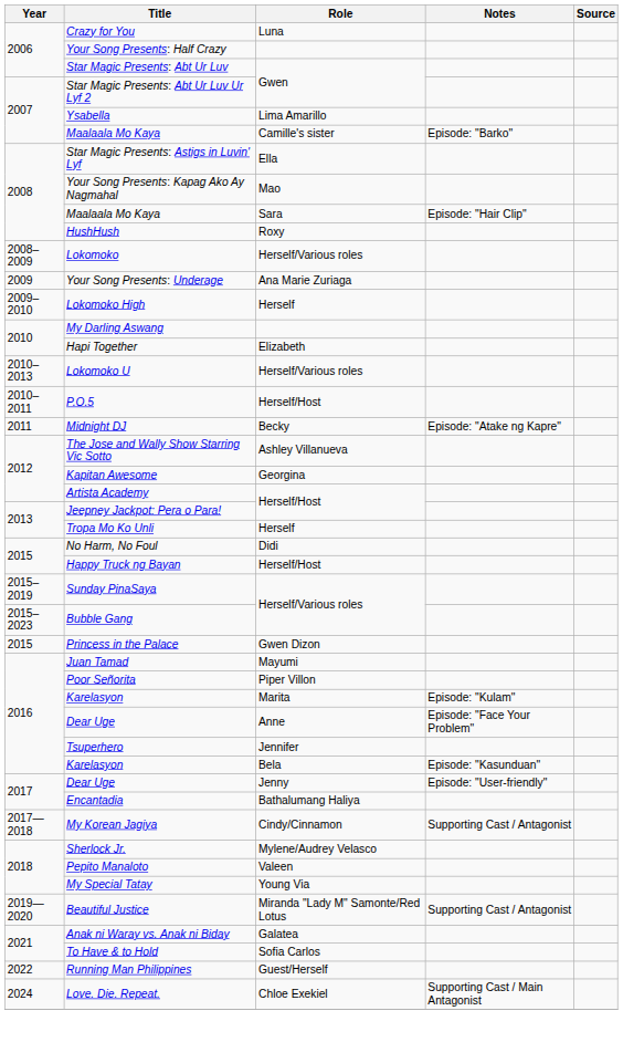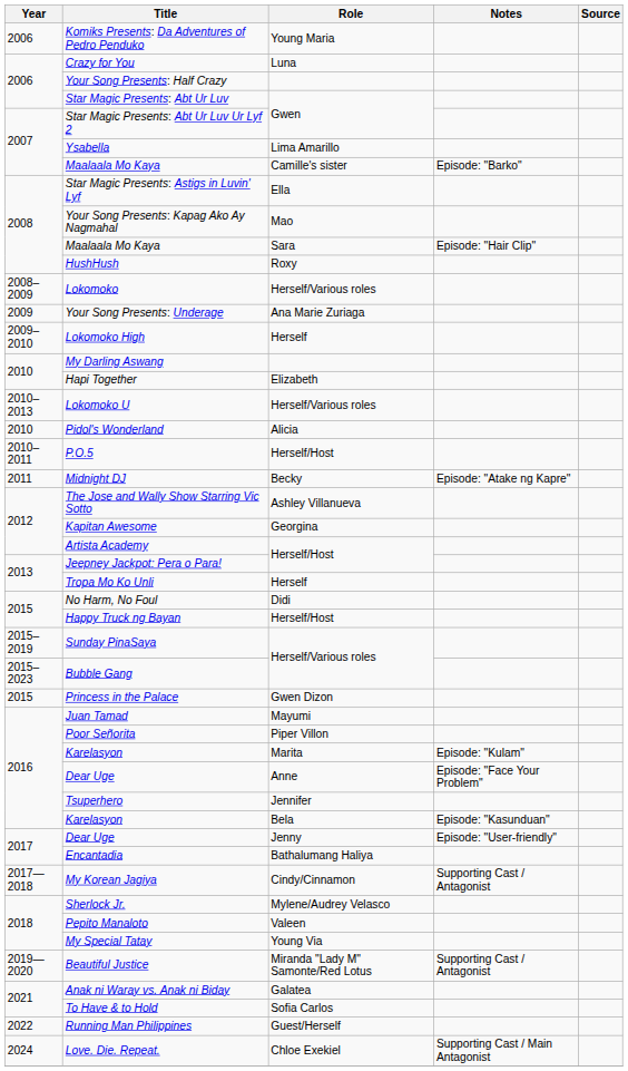 <table class="wikitable sortable" >
 <tr>
 <th>Year</th>
 <th>Title</th>
 <th>Role</th>
 <th class="unsortable">Notes </th>
 <th class="unsortable">Source </th>
+</tr>
+<tr>
+<td>2006</td>
+<td><em><a href='#'>Komiks Presents</a></em>:  <em><a href='#'>Da Adventures of Pedro Penduko</a></em></td>
+<td>Young Maria</td>
+<td></td>
+<td></td>
 </tr>
 <tr>
 <td rowspan="3">2006</td>
 <td><em><a href='#'>Crazy for You</a></em></td>
 <td>Luna</td>
 <td></td>
 <td></td>
 </tr>
 <tr>
 <td><em><a href='#'>Your Song Presents</a></em>: <em>Half Crazy</em></td>
 <td></td>
 <td></td>
 <td></td>
 </tr>
 <tr>
 <td><em><a href='#'>Star Magic Presents</a></em>: <em><a href='#'>Abt Ur Luv</a></em></td>
 <td rowspan="2">Gwen</td>
 <td></td>
 <td></td>
 </tr>
 <tr>
 <td rowspan="3">2007</td>
 <td><em>Star Magic Presents</em>: <em><a href='#'>Abt Ur Luv Ur Lyf 2</a></em></td>
 <td></td>
 <td></td>
 </tr>
 <tr>
 <td><em><a href='#'>Ysabella</a></em></td>
 <td>Lima Amarillo</td>
 <td></td>
 <td></td>
 </tr>
 <tr>
 <td><em><a href='#'>Maalaala Mo Kaya</a></em></td>
 <td>Camille's sister</td>
 <td>Episode: "Barko"</td>
 <td></td>
 </tr>
 <tr>
 <td rowspan="4">2008</td>
 <td><em>Star Magic Presents</em>: <em><a href='#'>Astigs in Luvin' Lyf</a></em></td>
 <td>Ella</td>
 <td></td>
 <td></td>
 </tr>
 <tr>
 <td><em>Your Song Presents</em>: <em>Kapag Ako Ay Nagmahal</em></td>
 <td>Mao</td>
 <td></td>
 <td></td>
 </tr>
 <tr>
 <td><em>Maalaala Mo Kaya</em></td>
 <td>Sara</td>
 <td>Episode: "Hair Clip"</td>
 <td></td>
 </tr>
 <tr>
 <td><em><a href='#'>HushHush</a></em></td>
 <td>Roxy</td>
 <td></td>
 <td></td>
 </tr>
 <tr>
 <td>2008–2009</td>
 <td><em><a href='#'>Lokomoko</a></em></td>
 <td>Herself/Various roles</td>
 <td></td>
 <td></td>
 </tr>
 <tr>
 <td>2009</td>
 <td><em>Your Song Presents</em>: <em><a href='#'>Underage</a></em></td>
 <td>Ana Marie Zuriaga</td>
 <td></td>
 <td></td>
 </tr>
 <tr>
 <td>2009–2010</td>
 <td><em><a href='#'>Lokomoko High</a></em></td>
 <td>Herself</td>
 <td></td>
 <td></td>
 </tr>
 <tr>
 <td rowspan="2">2010</td>
 <td><em><a href='#'>My Darling Aswang</a></em></td>
 <td></td>
 <td></td>
 <td></td>
 </tr>
 <tr>
 <td><em>Hapi Together</em></td>
 <td>Elizabeth</td>
 <td></td>
 <td></td>
 </tr>
 <tr>
 <td>2010–2013</td>
 <td><em> <a href='#'>Lokomoko U</a></em></td>
 <td>Herself/Various roles</td>
+<td></td>
+<td></td>
+</tr>
+<tr>
+<td>2010</td>
+<td><em><a href='#'>Pidol's Wonderland</a></em></td>
+<td>Alicia</td>
 <td></td>
 <td></td>
 </tr>
 <tr>
 <td>2010–2011</td>
 <td><em><a href='#'>P.O.5</a></em></td>
 <td>Herself/Host</td>
 <td></td>
 <td></td>
 </tr>
 <tr>
 <td>2011</td>
 <td><em><a href='#'>Midnight DJ</a></em></td>
 <td>Becky</td>
 <td>Episode: "Atake ng Kapre"</td>
 <td></td>
 </tr>
 <tr>
 <td rowspan="3">2012</td>
 <td><em><a href='#'>The Jose and Wally Show Starring Vic Sotto</a></em></td>
 <td>Ashley Villanueva</td>
 <td></td>
 <td></td>
 </tr>
 <tr>
 <td><em><a href='#'>Kapitan Awesome</a></em></td>
 <td>Georgina</td>
 <td></td>
 <td></td>
 </tr>
 <tr>
 <td><em><a href='#'>Artista Academy</a></em></td>
 <td rowspan="2">Herself/Host</td>
 <td></td>
 <td></td>
 </tr>
 <tr>
 <td rowspan="2">2013</td>
 <td><em><a href='#'>Jeepney Jackpot: Pera o Para!</a></em></td>
 <td></td>
 <td></td>
 </tr>
 <tr>
 <td><em><a href='#'>Tropa Mo Ko Unli</a></em></td>
 <td>Herself</td>
 <td></td>
 <td></td>
 </tr>
 <tr>
 <td rowspan="2">2015</td>
 <td><em>No Harm, No Foul</em></td>
 <td>Didi</td>
 <td></td>
 <td></td>
 </tr>
 <tr>
 <td><em><a href='#'>Happy Truck ng Bayan</a></em></td>
 <td>Herself/Host</td>
 <td></td>
 <td></td>
 </tr>
 <tr>
 <td>2015–2019</td>
 <td><em><a href='#'>Sunday PinaSaya</a></em></td>
 <td rowspan="2">Herself/Various roles</td>
 <td></td>
 <td></td>
 </tr>
 <tr>
 <td>2015–2023</td>
 <td><em><a href='#'>Bubble Gang</a></em></td>
 <td></td>
 <td></td>
 </tr>
 <tr>
 <td>2015</td>
 <td><em><a href='#'>Princess in the Palace</a></em></td>
 <td>Gwen Dizon</td>
 <td></td>
 <td></td>
 </tr>
 <tr>
 <td rowspan="6">2016</td>
 <td><em><a href='#'>Juan Tamad</a></em></td>
 <td>Mayumi</td>
 <td></td>
 <td></td>
 </tr>
 <tr>
 <td><em><a href='#'>Poor Señorita</a></em></td>
 <td>Piper Villon</td>
 <td></td>
 <td></td>
 </tr>
 <tr>
 <td><em><a href='#'>Karelasyon</a></em></td>
 <td>Marita</td>
 <td>Episode: "Kulam"</td>
 <td></td>
 </tr>
 <tr>
 <td><em><a href='#'>Dear Uge</a></em></td>
 <td>Anne</td>
 <td>Episode: "Face Your Problem"</td>
 <td></td>
 </tr>
 <tr>
 <td><em><a href='#'>Tsuperhero</a></em></td>
 <td>Jennifer</td>
 <td></td>
 <td></td>
 </tr>
 <tr>
 <td><em><a href='#'>Karelasyon</a></em></td>
 <td>Bela</td>
 <td>Episode: "Kasunduan"</td>
 <td></td>
 </tr>
 <tr>
 <td rowspan="2">2017</td>
 <td><em><a href='#'>Dear Uge</a></em></td>
 <td>Jenny</td>
 <td>Episode: "User-friendly"</td>
 <td></td>
 </tr>
 <tr>
 <td><em><a href='#'>Encantadia</a></em></td>
 <td>Bathalumang Haliya</td>
 <td></td>
 <td></td>
 </tr>
 <tr>
 <td>2017—2018</td>
 <td><em><a href='#'>My Korean Jagiya</a></em></td>
 <td>Cindy/Cinnamon</td>
 <td>Supporting Cast / Antagonist</td>
 <td></td>
 </tr>
 <tr>
 <td rowspan="3">2018</td>
 <td><em><a href='#'>Sherlock Jr.</a></em></td>
 <td>Mylene/Audrey Velasco</td>
 <td></td>
 <td></td>
 </tr>
 <tr>
 <td><em><a href='#'>Pepito Manaloto</a></em></td>
 <td>Valeen</td>
 <td></td>
 <td></td>
 </tr>
 <tr>
 <td><em><a href='#'>My Special Tatay</a></em></td>
 <td>Young Via</td>
 <td></td>
 <td></td>
 </tr>
 <tr>
 <td>2019—2020</td>
 <td><em><a href='#'>Beautiful Justice</a></em></td>
 <td>Miranda "Lady M" Samonte/Red Lotus</td>
 <td>Supporting Cast / Antagonist</td>
 <td></td>
 </tr>
 <tr>
 <td rowspan="2">2021</td>
 <td><em><a href='#'>Anak ni Waray vs. Anak ni Biday</a></em></td>
 <td>Galatea</td>
 <td></td>
 <td></td>
 </tr>
 <tr>
 <td><em><a href='#'>To Have & to Hold</a></em></td>
 <td>Sofia Carlos</td>
 <td></td>
 <td></td>
 </tr>
 <tr>
 <td>2022</td>
 <td><em><a href='#'>Running Man Philippines</a></em></td>
 <td>Guest/Herself</td>
 <td></td>
 <td></td>
 </tr>
 <tr>
 <td>2024</td>
 <td><em><a href='#'>Love. Die. Repeat.</a></em></td>
 <td>Chloe Exekiel</td>
 <td>Supporting Cast / Main Antagonist</td>
 <td></td>
 </tr>
 <tr>
 </tr>
 </table>
